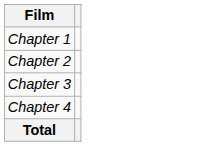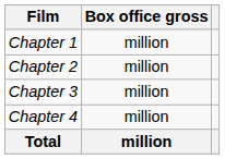 <table class="wikitable plainrowheaders unsortable" style="text-align:center;">
 <tr>
 <th>Film</th>
+<th>Box office gross</th>
 <th></th>
 </tr>
 <tr>
 <td><em>Chapter 1</em></td>
+<td>million</td>
 <td></td>
 </tr>
 <tr>
 <td><em>Chapter 2</em></td>
+<td>million</td>
 <td></td>
 </tr>
 <tr>
 <td><em>Chapter 3</em></td>
+<td>million</td>
 <td></td>
 </tr>
 <tr>
 <td><em>Chapter 4</em></td>
+<td>million</td>
 <td></td>
 </tr>
 <tr>
 <th>Total</th>
+<th>million</th>
 <th></th>
 </tr>
 </table>
